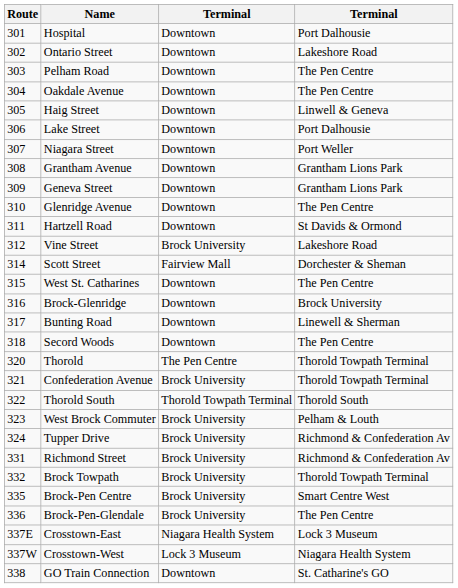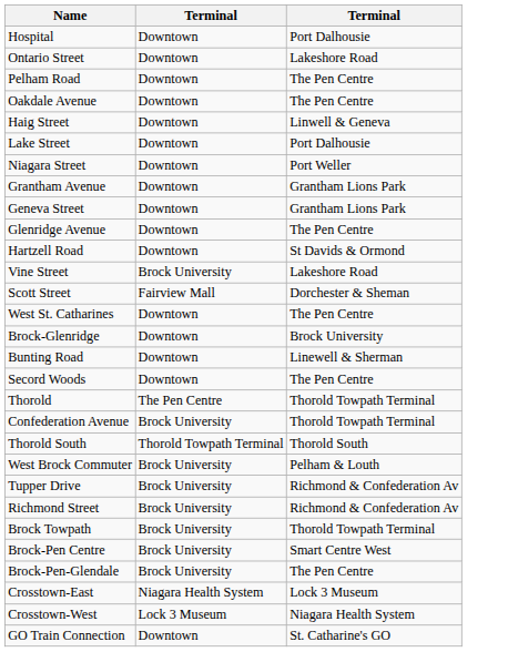 <table class="wikitable">
 <tr>
-<th>Route</th>
 <th>Name</th>
 <th>Terminal</th>
 <th>Terminal</th>
 </tr>
 <tr>
-<td>301</td>
 <td>Hospital</td>
 <td>Downtown</td>
 <td>Port Dalhousie</td>
 </tr>
 <tr>
-<td>302</td>
 <td>Ontario Street</td>
 <td>Downtown</td>
 <td>Lakeshore Road</td>
 </tr>
 <tr>
-<td>303</td>
 <td>Pelham Road</td>
 <td>Downtown</td>
 <td>The Pen Centre</td>
 </tr>
 <tr>
-<td>304</td>
 <td>Oakdale Avenue</td>
 <td>Downtown</td>
 <td>The Pen Centre</td>
 </tr>
 <tr>
-<td>305</td>
 <td>Haig Street</td>
 <td>Downtown</td>
 <td>Linwell & Geneva</td>
 </tr>
 <tr>
-<td>306</td>
 <td>Lake Street</td>
 <td>Downtown</td>
 <td>Port Dalhousie</td>
 </tr>
 <tr>
-<td>307</td>
 <td>Niagara Street</td>
 <td>Downtown</td>
 <td>Port Weller</td>
 </tr>
 <tr>
-<td>308</td>
 <td>Grantham Avenue</td>
 <td>Downtown</td>
 <td>Grantham Lions Park</td>
 </tr>
 <tr>
-<td>309</td>
 <td>Geneva Street</td>
 <td>Downtown</td>
 <td>Grantham Lions Park</td>
 </tr>
 <tr>
-<td>310</td>
 <td>Glenridge Avenue</td>
 <td>Downtown</td>
 <td>The Pen Centre</td>
 </tr>
 <tr>
-<td>311</td>
 <td>Hartzell Road</td>
 <td>Downtown</td>
 <td>St Davids & Ormond</td>
 </tr>
 <tr>
-<td>312</td>
 <td>Vine Street</td>
 <td>Brock University</td>
 <td>Lakeshore Road</td>
 </tr>
 <tr>
-<td>314</td>
 <td>Scott Street</td>
 <td>Fairview Mall</td>
 <td>Dorchester & Sheman</td>
 </tr>
 <tr>
-<td>315</td>
 <td>West St. Catharines</td>
 <td>Downtown</td>
 <td>The Pen Centre</td>
 </tr>
 <tr>
-<td>316</td>
 <td>Brock-Glenridge</td>
 <td>Downtown</td>
 <td>Brock University</td>
 </tr>
 <tr>
-<td>317</td>
 <td>Bunting Road</td>
 <td>Downtown</td>
 <td>Linewell & Sherman</td>
 </tr>
 <tr>
-<td>318</td>
 <td>Secord Woods</td>
 <td>Downtown</td>
 <td>The Pen Centre</td>
 </tr>
 <tr>
-<td>320</td>
 <td>Thorold</td>
 <td>The Pen Centre</td>
 <td>Thorold Towpath Terminal</td>
 </tr>
 <tr>
-<td>321</td>
 <td>Confederation Avenue</td>
 <td>Brock University</td>
 <td>Thorold Towpath Terminal</td>
 </tr>
 <tr>
-<td>322</td>
 <td>Thorold South</td>
 <td>Thorold Towpath Terminal</td>
 <td>Thorold South</td>
 </tr>
 <tr>
-<td>323</td>
 <td>West Brock Commuter</td>
 <td>Brock University</td>
 <td>Pelham & Louth</td>
 </tr>
 <tr>
-<td>324</td>
 <td>Tupper Drive</td>
 <td>Brock University</td>
 <td>Richmond & Confederation Av</td>
 </tr>
 <tr>
-<td>331</td>
 <td>Richmond Street</td>
 <td>Brock University</td>
 <td>Richmond & Confederation Av</td>
 </tr>
 <tr>
-<td>332</td>
 <td>Brock Towpath</td>
 <td>Brock University</td>
 <td>Thorold Towpath Terminal</td>
 </tr>
 <tr>
-<td>335</td>
 <td>Brock-Pen Centre</td>
 <td>Brock University</td>
 <td>Smart Centre West</td>
 </tr>
 <tr>
-<td>336</td>
 <td>Brock-Pen-Glendale</td>
 <td>Brock University</td>
 <td>The Pen Centre</td>
 </tr>
 <tr>
-<td>337E</td>
 <td>Crosstown-East</td>
 <td>Niagara Health System</td>
 <td>Lock 3 Museum</td>
 </tr>
 <tr>
-<td>337W</td>
 <td>Crosstown-West</td>
 <td>Lock 3 Museum</td>
 <td>Niagara Health System</td>
 </tr>
 <tr>
-<td>338</td>
 <td>GO Train Connection</td>
 <td>Downtown</td>
 <td>St. Catharine's GO</td>
 </tr>
 </table>
